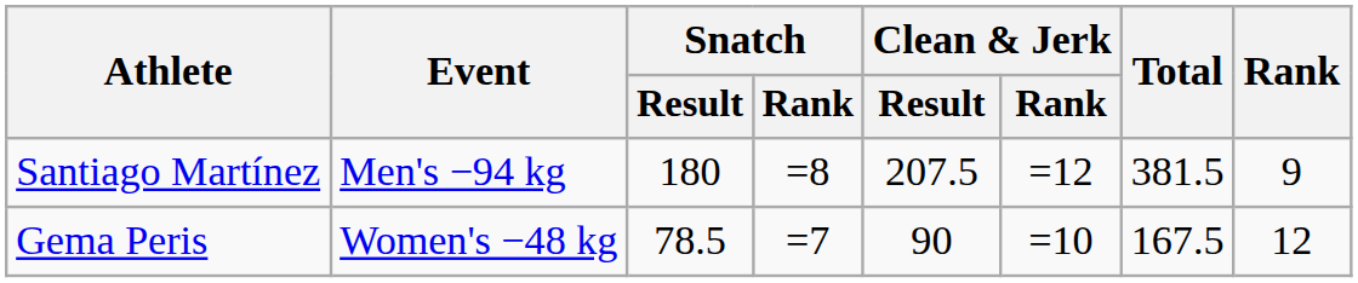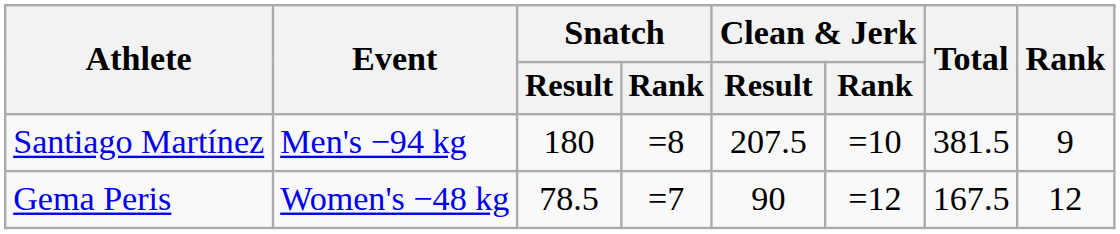 <table class="wikitable" style="font-size:90%">
 <tr>
 <th rowspan="2">Athlete</th>
 <th rowspan="2">Event</th>
 <th colspan="2">Snatch</th>
 <th colspan="2">Clean & Jerk</th>
 <th rowspan="2">Total</th>
 <th rowspan="2">Rank</th>
 </tr>
 <tr style="font-size:95%">
 <th>Result</th>
 <th>Rank</th>
 <th>Result</th>
 <th>Rank</th>
 </tr>
 <tr align=center>
 <td align=left><a href='#'>Santiago Martínez</a></td>
 <td align=left><a href='#'>Men's −94 kg</a></td>
 <td>180</td>
 <td>=8</td>
 <td>207.5</td>
-<td>=12</td>
+<td>=10</td>
 <td>381.5</td>
 <td>9</td>
 </tr>
 <tr align=center>
 <td align=left><a href='#'>Gema Peris</a></td>
 <td align=left><a href='#'>Women's −48 kg</a></td>
 <td>78.5</td>
 <td>=7</td>
 <td>90</td>
-<td>=10</td>
+<td>=12</td>
 <td>167.5</td>
 <td>12</td>
 </tr>
 </table>
